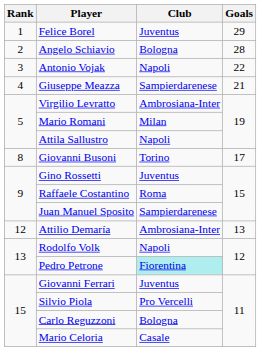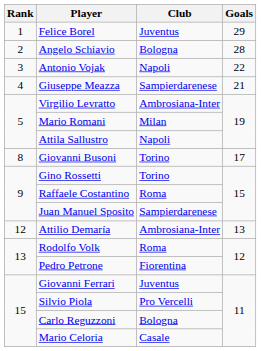 <table class="wikitable" style="text-align:center">
 <tr>
 <th>Rank</th>
 <th>Player</th>
 <th>Club</th>
 <th>Goals</th>
 </tr>
 <tr>
 <td>1</td>
 <td align="left"> <a href='#'>Felice Borel</a></td>
 <td align="left"><a href='#'>Juventus</a></td>
 <td>29</td>
 </tr>
 <tr>
 <td>2</td>
 <td align="left"> <a href='#'>Angelo Schiavio</a></td>
 <td align="left"><a href='#'>Bologna</a></td>
 <td>28</td>
 </tr>
 <tr>
 <td>3</td>
 <td align="left"> <a href='#'>Antonio Vojak</a></td>
 <td align="left"><a href='#'>Napoli</a></td>
 <td>22</td>
 </tr>
 <tr>
 <td>4</td>
 <td align="left"> <a href='#'>Giuseppe Meazza</a></td>
 <td align="left"><a href='#'>Sampierdarenese</a></td>
 <td>21</td>
 </tr>
 <tr>
 <td rowspan="3">5</td>
 <td align="left"> <a href='#'>Virgilio Levratto</a></td>
 <td align="left"><a href='#'>Ambrosiana-Inter</a></td>
 <td rowspan="3">19</td>
 </tr>
 <tr>
 <td align="left"> <a href='#'>Mario Romani</a></td>
 <td align="left"><a href='#'>Milan</a></td>
 </tr>
 <tr>
 <td align="left">  <a href='#'>Attila Sallustro</a></td>
 <td align="left"><a href='#'>Napoli</a></td>
 </tr>
 <tr>
 <td>8</td>
 <td align="left"> <a href='#'>Giovanni Busoni</a></td>
 <td align="left"><a href='#'>Torino</a></td>
 <td>17</td>
 </tr>
 <tr>
 <td rowspan="3">9</td>
 <td align="left"> <a href='#'>Gino Rossetti</a></td>
-<td align="left"><a href='#'>Juventus</a></td>
+<td align="left"><a href='#'>Torino</a></td>
 <td rowspan="3">15</td>
 </tr>
 <tr>
 <td align="left"> <a href='#'>Raffaele Costantino</a></td>
 <td align="left"><a href='#'>Roma</a></td>
 </tr>
 <tr>
 <td align="left"> <a href='#'>Juan Manuel Sposito</a></td>
 <td align="left"><a href='#'>Sampierdarenese</a></td>
 </tr>
 <tr>
 <td>12</td>
 <td align="left">  <a href='#'>Attilio Demaría</a></td>
 <td align="left"><a href='#'>Ambrosiana-Inter</a></td>
 <td>13</td>
 </tr>
 <tr>
 <td rowspan="2">13</td>
 <td align="left"> <a href='#'>Rodolfo Volk</a></td>
-<td align="left"><a href='#'>Napoli</a></td>
+<td align="left"><a href='#'>Roma</a></td>
 <td rowspan="2">12</td>
 </tr>
 <tr>
 <td align="left"> <a href='#'>Pedro Petrone</a></td>
-<td align="left" style="background: paleturquoise;"><a href='#'>Fiorentina</a></td>
+<td align="left"><a href='#'>Fiorentina</a></td>
 </tr>
 <tr>
 <td rowspan="4">15</td>
 <td align="left"> <a href='#'>Giovanni Ferrari</a></td>
 <td align="left"><a href='#'>Juventus</a></td>
 <td rowspan="4">11</td>
 </tr>
 <tr>
 <td align="left"> <a href='#'>Silvio Piola</a></td>
 <td align="left"><a href='#'>Pro Vercelli</a></td>
 </tr>
 <tr>
 <td align="left"> <a href='#'>Carlo Reguzzoni</a></td>
 <td align="left"><a href='#'>Bologna</a></td>
 </tr>
 <tr>
 <td align="left"> <a href='#'>Mario Celoria</a></td>
 <td align="left"><a href='#'>Casale</a></td>
 </tr>
 </table>
